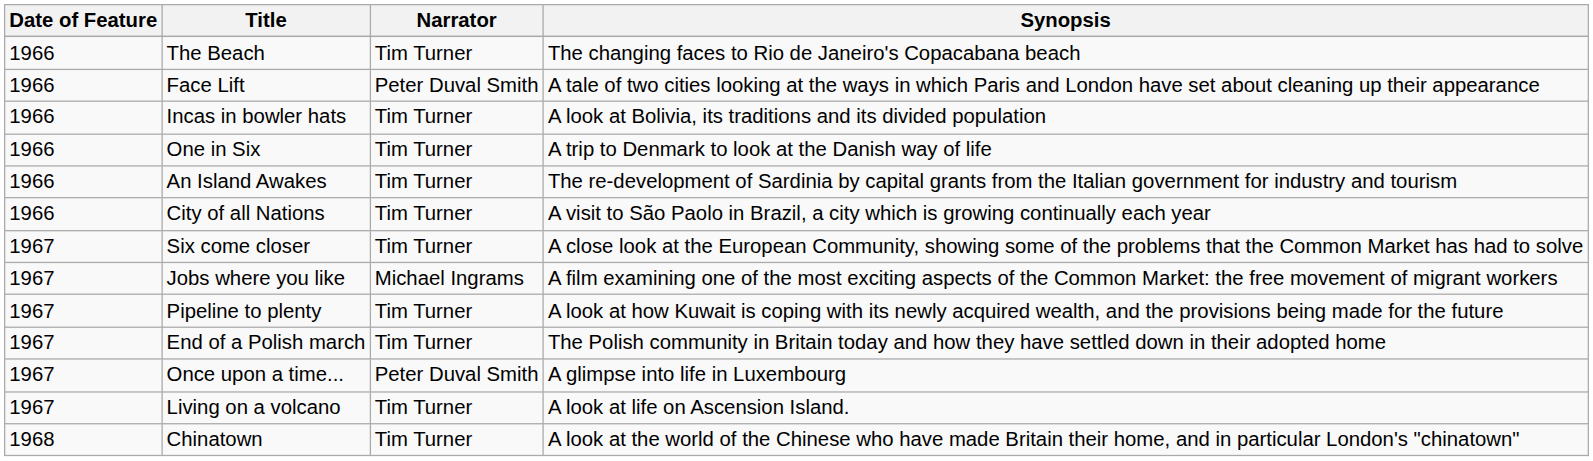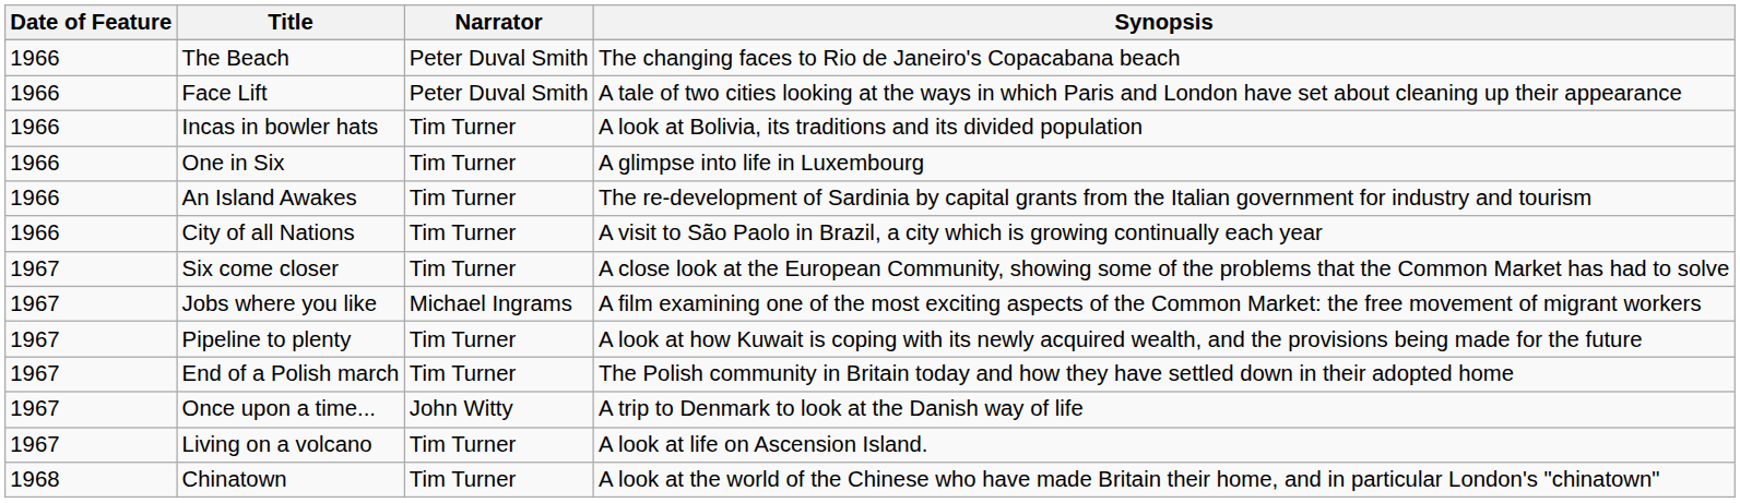 <table class="wikitable">
 <tr>
 <th>Date of Feature</th>
 <th>Title</th>
 <th>Narrator</th>
 <th>Synopsis</th>
 </tr>
 <tr>
 </tr>
 <tr>
 <td>1966</td>
 <td>The Beach</td>
-<td>Tim Turner</td>
+<td>Peter Duval Smith</td>
 <td>The changing faces to Rio de Janeiro's Copacabana beach</td>
 </tr>
 <tr>
 <td>1966</td>
 <td>Face Lift</td>
 <td>Peter Duval Smith</td>
 <td>A tale of two cities looking at the ways in which Paris and London have set about cleaning up their appearance</td>
 </tr>
 <tr>
 <td>1966</td>
 <td>Incas in bowler hats</td>
 <td>Tim Turner</td>
 <td>A look at Bolivia, its traditions and its divided population</td>
 </tr>
 <tr>
 <td>1966</td>
 <td>One in Six</td>
 <td>Tim Turner</td>
-<td>A trip to Denmark to look at the Danish way of life</td>
+<td>A glimpse into life in Luxembourg</td>
 </tr>
 <tr>
 <td>1966</td>
 <td>An Island Awakes</td>
 <td>Tim Turner</td>
 <td>The re-development of Sardinia by capital grants from the Italian government for industry and tourism</td>
 </tr>
 <tr>
 <td>1966</td>
 <td>City of all Nations</td>
 <td>Tim Turner</td>
 <td>A visit to São Paolo in Brazil, a city which is growing continually each year</td>
 </tr>
 <tr>
 <td>1967</td>
 <td>Six come closer</td>
 <td>Tim Turner</td>
 <td>A close look at the European Community, showing some of the problems that the Common Market has had to solve</td>
 </tr>
 <tr>
 <td>1967</td>
 <td>Jobs where you like</td>
 <td>Michael Ingrams</td>
 <td>A film examining one of the most exciting aspects of the Common Market: the free movement of migrant workers</td>
 </tr>
 <tr>
 <td>1967</td>
 <td>Pipeline to plenty</td>
 <td>Tim Turner</td>
 <td>A look at how Kuwait is coping with its newly acquired wealth, and the provisions being made for the future</td>
 </tr>
 <tr>
 <td>1967</td>
 <td>End of a Polish march</td>
 <td>Tim Turner</td>
 <td>The Polish community in Britain today and how they have settled down in their adopted home</td>
 </tr>
 <tr>
 <td>1967</td>
 <td>Once upon a time...</td>
-<td>Peter Duval Smith</td>
-<td>A glimpse into life in Luxembourg</td>
+<td>John Witty</td>
+<td>A trip to Denmark to look at the Danish way of life</td>
 </tr>
 <tr>
 <td>1967</td>
 <td>Living on a volcano</td>
 <td>Tim Turner</td>
 <td>A look at life on Ascension Island.</td>
 </tr>
 <tr>
 <td>1968</td>
 <td>Chinatown</td>
 <td>Tim Turner</td>
 <td>A look at the world of the Chinese who have made Britain their home, and in particular London's "chinatown"</td>
 </tr>
 </table>
